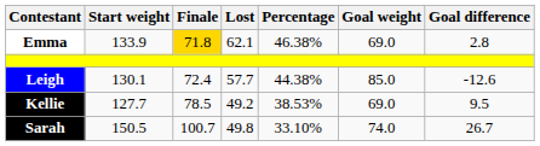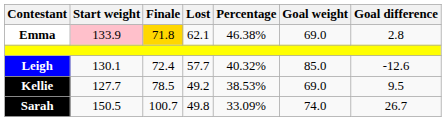 <table class="wikitable" style="text-align:center">
 <tr>
 <th>Contestant</th>
 <th>Start weight</th>
 <th>Finale</th>
 <th>Lost</th>
 <th>Percentage</th>
 <th>Goal weight</th>
 <th>Goal difference</th>
 </tr>
 <tr>
 <td style="background:white;"><strong>Emma</strong></td>
-<td>133.9</td>
+<td style="background: pink;">133.9</td>
 <td style="background: gold;">71.8</td>
 <td>62.1</td>
 <td>46.38%</td>
 <td>69.0</td>
 <td>2.8</td>
 </tr>
 <tr>
 <td colspan=8 style="background:yellow;" height="6"></td>
 </tr>
 <tr>
 <td style="background:blue;color:white;"><strong>Leigh</strong></td>
 <td>130.1</td>
 <td>72.4</td>
 <td>57.7</td>
-<td>44.38%</td>
+<td>40.32%</td>
 <td>85.0</td>
 <td>-12.6</td>
 </tr>
 <tr>
 <td style="background:Black;color:white;"><strong>Kellie</strong></td>
 <td>127.7</td>
 <td>78.5</td>
 <td>49.2</td>
 <td>38.53%</td>
 <td>69.0</td>
 <td>9.5</td>
 </tr>
 <tr>
 <td style="background:Black;color:white;"><strong>Sarah</strong></td>
 <td>150.5</td>
 <td>100.7</td>
 <td>49.8</td>
-<td>33.10%</td>
+<td>33.09%</td>
 <td>74.0</td>
 <td>26.7</td>
 </tr>
 </table>
